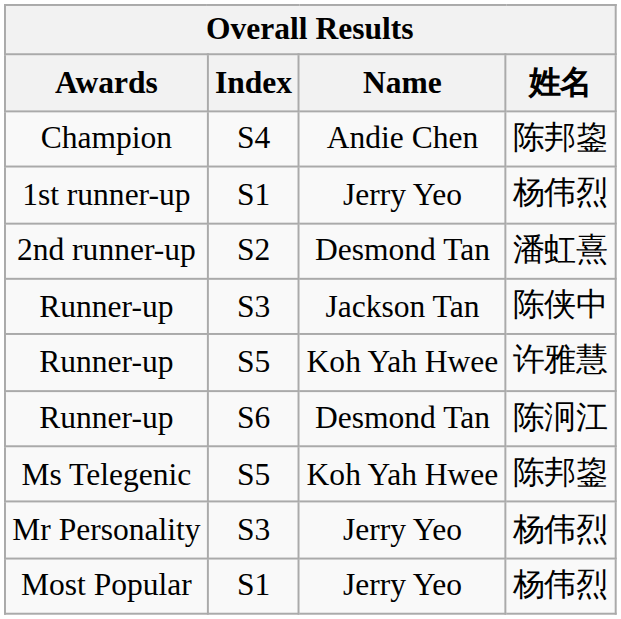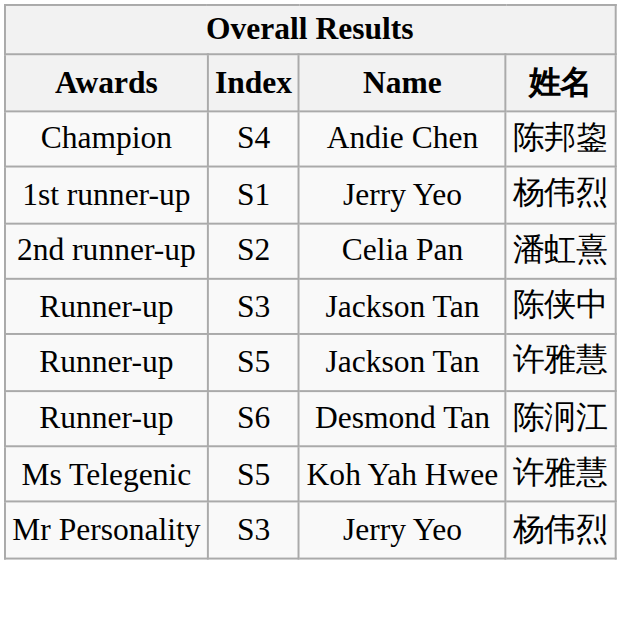 <table class="wikitable" style="text-align:center;">
 <tr>
 <th colspan=4>Overall Results</th>
 </tr>
 <tr>
 <th>Awards</th>
 <th>Index</th>
 <th>Name</th>
 <th>姓名</th>
 </tr>
 <tr>
 <td>Champion</td>
 <td>S4</td>
 <td>Andie Chen</td>
 <td>陈邦鋆</td>
 </tr>
 <tr>
 <td>1st runner-up</td>
 <td>S1</td>
 <td>Jerry Yeo</td>
 <td>杨伟烈</td>
 </tr>
 <tr>
 <td>2nd runner-up</td>
 <td>S2</td>
-<td>Desmond Tan</td>
+<td>Celia Pan</td>
 <td>潘虹熹</td>
 </tr>
 <tr>
 <td>Runner-up</td>
 <td>S3</td>
 <td>Jackson Tan</td>
 <td>陈侠中</td>
 </tr>
 <tr>
 <td>Runner-up</td>
 <td>S5</td>
-<td>Koh Yah Hwee</td>
+<td>Jackson Tan</td>
 <td>许雅慧</td>
 </tr>
 <tr>
 <td>Runner-up</td>
 <td>S6</td>
 <td>Desmond Tan</td>
 <td>陈泂江</td>
 </tr>
 <tr>
 <td>Ms Telegenic</td>
 <td>S5</td>
 <td>Koh Yah Hwee</td>
-<td>陈邦鋆</td>
+<td>许雅慧</td>
 </tr>
 <tr>
 <td>Mr Personality</td>
 <td>S3</td>
 <td>Jerry Yeo</td>
 <td>杨伟烈</td>
 </tr>
-<tr>
-<td>Most Popular</td>
-<td>S1</td>
-<td>Jerry Yeo</td>
-<td>杨伟烈</td>
-</tr>
 </table>
